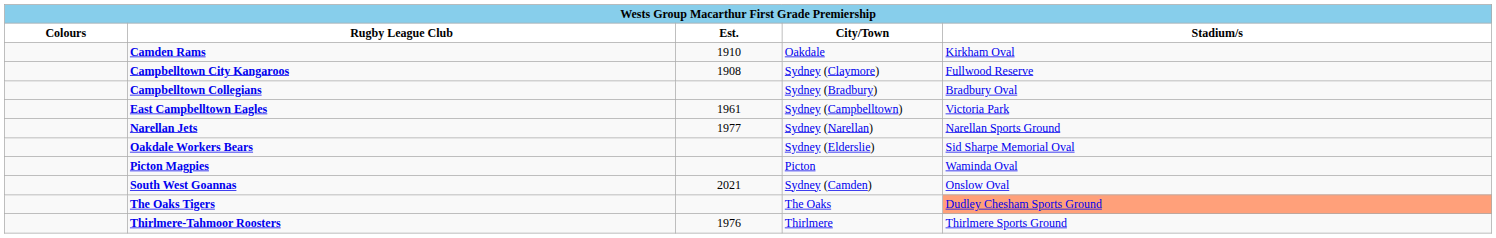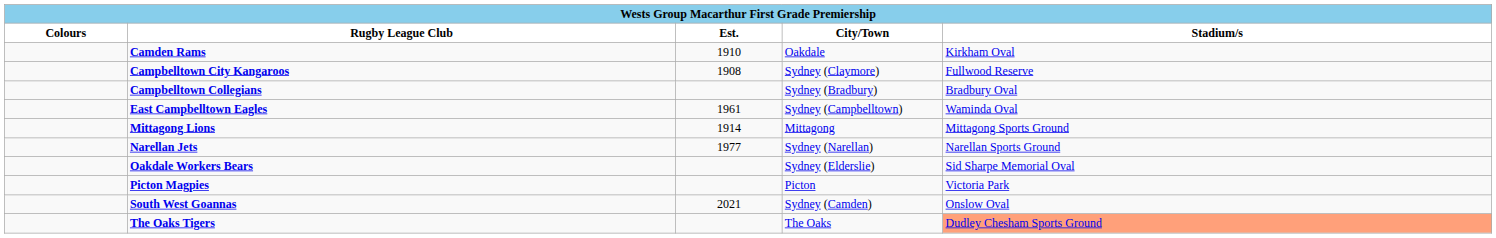 <table class="wikitable" style="width: 100%">
 <tr>
 <td colspan="5" style="background:skyblue; text-align:center;"><strong>Wests Group Macarthur First Grade Premiership</strong></td>
 </tr>
 <tr>
 <th style="background:white; width:01%">Colours</th>
 <th style="background:white; width:06%">Rugby League Club</th>
 <th style="background:white; width:01%">Est.</th>
 <th style="background:white; width:01%">City/Town</th>
 <th style="background:white; width:06%">Stadium/s</th>
 </tr>
 <tr>
 <td style="text-align:center"></td>
 <td><strong><a href='#'>Camden Rams</a></strong></td>
 <td style="text-align:center">1910</td>
 <td><a href='#'>Oakdale</a></td>
 <td><a href='#'>Kirkham Oval</a></td>
 </tr>
 <tr>
 <td style="text-align:center"></td>
 <td><strong><a href='#'>Campbelltown City Kangaroos</a></strong></td>
 <td style="text-align:center">1908</td>
 <td><a href='#'>Sydney</a> (<a href='#'>Claymore</a>)</td>
 <td><a href='#'>Fullwood Reserve</a></td>
 </tr>
 <tr>
 <td style="text-align:center"></td>
 <td><strong><a href='#'>Campbelltown Collegians</a></strong></td>
 <td style="text-align:center"></td>
 <td><a href='#'>Sydney</a> (<a href='#'>Bradbury</a>)</td>
 <td><a href='#'>Bradbury Oval</a></td>
 </tr>
 <tr>
 <td></td>
 <td><a href='#'><strong>East Campbelltown Eagles</strong></a></td>
 <td style="text-align:center">1961</td>
 <td><a href='#'>Sydney</a> (<a href='#'>Campbelltown</a>)</td>
-<td><a href='#'>Victoria Park</a></td>
+<td><a href='#'>Waminda Oval</a></td>
+</tr>
+<tr>
+<td style="text-align:center"></td>
+<td><strong><a href='#'>Mittagong Lions</a></strong></td>
+<td style="text-align:center">1914</td>
+<td><a href='#'>Mittagong</a></td>
+<td><a href='#'>Mittagong Sports Ground</a></td>
 </tr>
 <tr>
 <td style="text-align:center"></td>
 <td><strong><a href='#'>Narellan Jets</a></strong></td>
 <td style="text-align:center">1977</td>
 <td><a href='#'>Sydney</a> (<a href='#'>Narellan</a>)</td>
 <td><a href='#'>Narellan Sports Ground</a></td>
 </tr>
 <tr>
 <td style="text-align:center"></td>
 <td><strong><a href='#'>Oakdale Workers Bears</a></strong></td>
 <td style="text-align:center"></td>
 <td><a href='#'>Sydney</a> (<a href='#'>Elderslie</a>)</td>
 <td><a href='#'>Sid Sharpe Memorial Oval</a></td>
 </tr>
 <tr>
 <td style="text-align:center"></td>
 <td><strong><a href='#'>Picton Magpies</a></strong></td>
 <td style="text-align:center"></td>
 <td><a href='#'>Picton</a></td>
-<td><a href='#'>Waminda Oval</a></td>
+<td><a href='#'>Victoria Park</a></td>
 </tr>
 <tr>
 <td style="text-align:center"></td>
 <td><strong><a href='#'>South West Goannas</a></strong></td>
 <td style="text-align:center">2021</td>
 <td><a href='#'>Sydney</a> (<a href='#'>Camden</a>)</td>
 <td><a href='#'>Onslow Oval</a></td>
 </tr>
 <tr>
 <td style="text-align:center"></td>
 <td><strong><a href='#'>The Oaks Tigers</a></strong></td>
 <td style="text-align:center"></td>
 <td><a href='#'>The Oaks</a></td>
 <td style="background: lightsalmon;"><a href='#'>Dudley Chesham Sports Ground</a></td>
 </tr>
-<tr>
-<td style="text-align:center"></td>
-<td><strong><a href='#'>Thirlmere-Tahmoor Roosters</a></strong></td>
-<td style="text-align:center">1976</td>
-<td><a href='#'>Thirlmere</a></td>
-<td><a href='#'>Thirlmere Sports Ground</a></td>
-</tr>
 </table>
